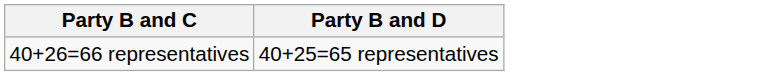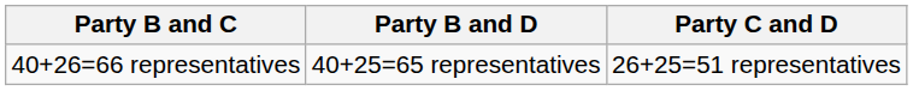 <table class="wikitable">
 <tr>
 <th>Party B and C</th>
 <th>Party B and D</th>
+<th>Party C and D</th>
 </tr>
 <tr>
 <td>40+26=66 representatives</td>
 <td>40+25=65 representatives</td>
+<td>26+25=51 representatives</td>
 </tr>
 </table>
